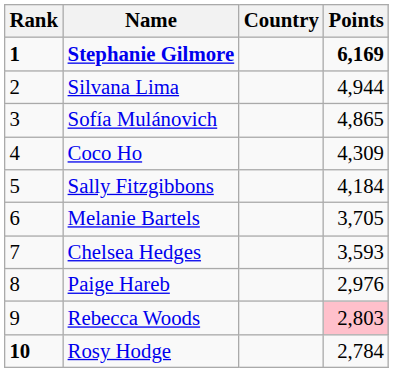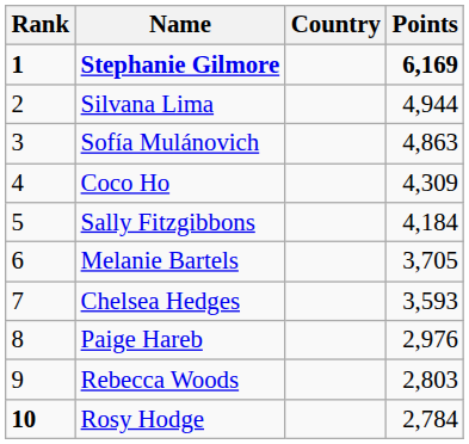 <table class="wikitable">
 <tr>
 <th>Rank</th>
 <th>Name</th>
 <th>Country</th>
 <th>Points</th>
 </tr>
 <tr>
 <td><strong>1</strong></td>
 <td><strong><a href='#'>Stephanie Gilmore</a></strong></td>
 <td><strong></strong></td>
 <td align=right><strong>6,169</strong></td>
 </tr>
 <tr>
 <td>2</td>
 <td><a href='#'>Silvana Lima</a></td>
 <td></td>
 <td align=right>4,944</td>
 </tr>
 <tr>
 <td>3</td>
 <td><a href='#'>Sofía Mulánovich</a></td>
 <td></td>
-<td align=right>4,865</td>
+<td align=right>4,863</td>
 </tr>
 <tr>
 <td>4</td>
 <td><a href='#'>Coco Ho</a></td>
 <td></td>
 <td align=right>4,309</td>
 </tr>
 <tr>
 <td>5</td>
 <td><a href='#'>Sally Fitzgibbons</a></td>
 <td></td>
 <td align=right>4,184</td>
 </tr>
 <tr>
 <td>6</td>
 <td><a href='#'>Melanie Bartels</a></td>
 <td></td>
 <td align=right>3,705</td>
 </tr>
 <tr>
 <td>7</td>
 <td><a href='#'>Chelsea Hedges</a></td>
 <td></td>
 <td align=right>3,593</td>
 </tr>
 <tr>
 <td>8</td>
 <td><a href='#'>Paige Hareb</a></td>
 <td></td>
 <td align=right>2,976</td>
 </tr>
 <tr>
 <td>9</td>
 <td><a href='#'>Rebecca Woods</a></td>
 <td></td>
-<td align=right style="background: pink;">2,803</td>
+<td align=right>2,803</td>
 </tr>
 <tr>
 <td><strong>10</strong></td>
 <td><a href='#'>Rosy Hodge</a></td>
 <td></td>
 <td align=right>2,784</td>
 </tr>
 </table>
